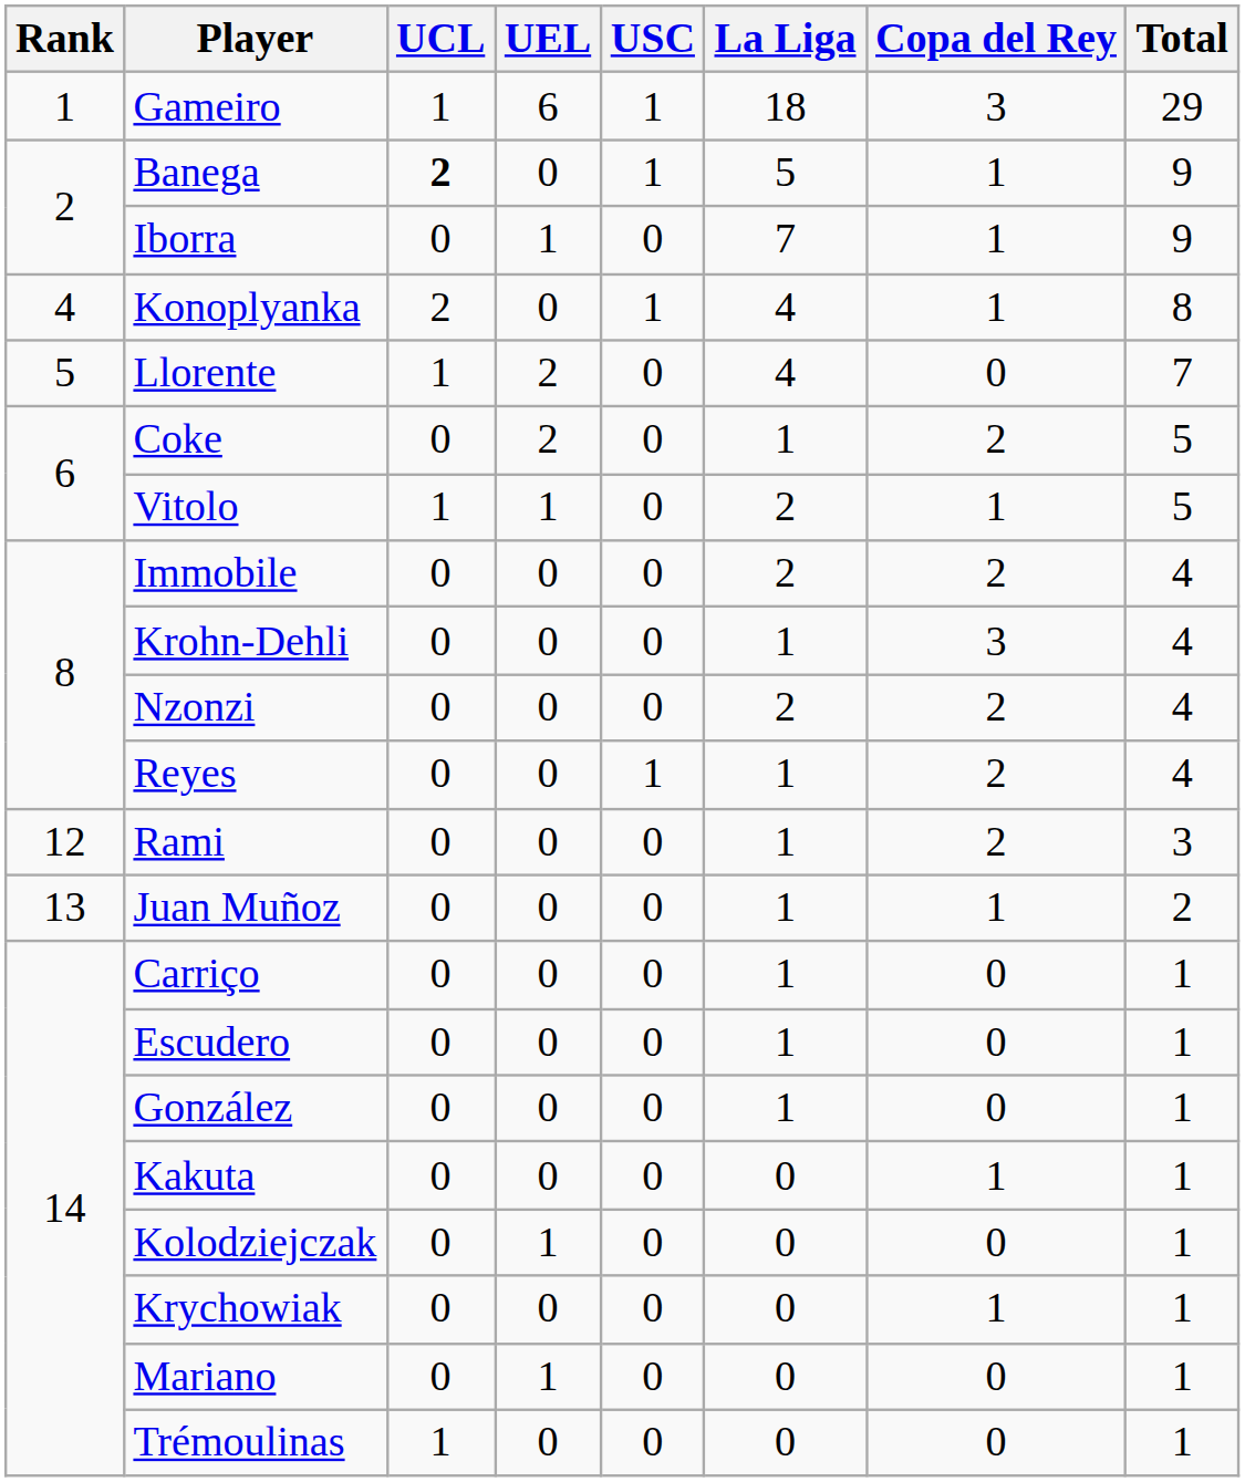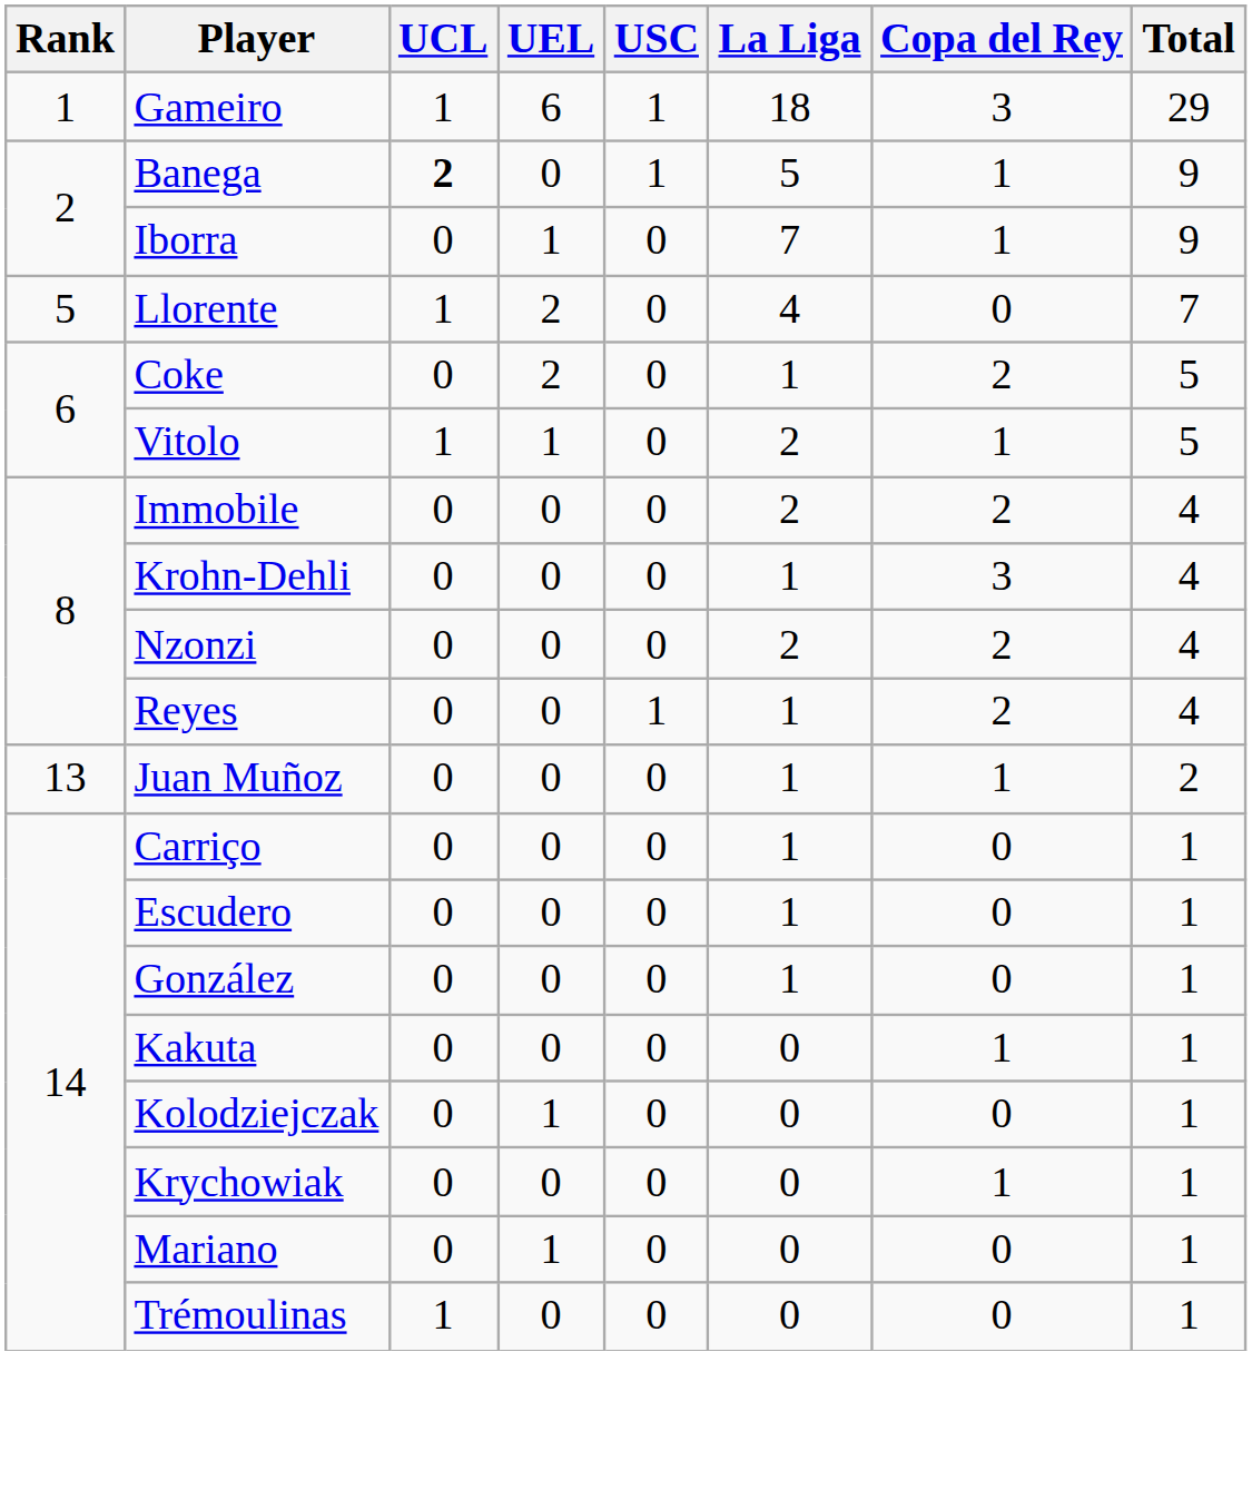 <table class="wikitable">
 <tr>
 <th>Rank</th>
 <th>Player</th>
 <th><a href='#'>UCL</a></th>
 <th><a href='#'>UEL</a></th>
 <th><a href='#'>USC</a></th>
 <th><a href='#'>La Liga</a></th>
 <th><a href='#'>Copa del Rey</a></th>
 <th>Total</th>
 </tr>
 <tr>
 <td align=center>1</td>
 <td> <a href='#'>Gameiro</a></td>
 <td align=center>1</td>
 <td align=center>6</td>
 <td align=center>1</td>
 <td align=center>18</td>
 <td align=center>3</td>
 <td align=center>29</td>
 </tr>
 <tr>
 <td rowspan=2 align=center>2</td>
 <td> <a href='#'>Banega</a></td>
 <td align=center><strong>2</strong></td>
 <td align=center>0</td>
 <td align=center>1</td>
 <td align=center>5</td>
 <td align=center>1</td>
 <td align=center>9</td>
 </tr>
 <tr>
 <td> <a href='#'>Iborra</a></td>
 <td align=center>0</td>
 <td align=center>1</td>
 <td align=center>0</td>
 <td align=center>7</td>
 <td align=center>1</td>
 <td align=center>9</td>
-</tr>
-<tr>
-<td align=center>4</td>
-<td> <a href='#'>Konoplyanka</a></td>
-<td align=center>2</td>
-<td align=center>0</td>
-<td align=center>1</td>
-<td align=center>4</td>
-<td align=center>1</td>
-<td align=center>8</td>
 </tr>
 <tr>
 <td align=center>5</td>
 <td> <a href='#'>Llorente</a></td>
 <td align=center>1</td>
 <td align=center>2</td>
 <td align=center>0</td>
 <td align=center>4</td>
 <td align=center>0</td>
 <td align=center>7</td>
 </tr>
 <tr>
 <td rowspan=2 align =center>6</td>
 <td> <a href='#'>Coke</a></td>
 <td align=center>0</td>
 <td align=center>2</td>
 <td align=center>0</td>
 <td align=center>1</td>
 <td align=center>2</td>
 <td align=center>5</td>
 </tr>
 <tr>
 <td> <a href='#'>Vitolo</a></td>
 <td align=center>1</td>
 <td align=center>1</td>
 <td align=center>0</td>
 <td align=center>2</td>
 <td align=center>1</td>
 <td align=center>5</td>
 </tr>
 <tr>
 <td rowspan=4 align=center>8</td>
 <td> <a href='#'>Immobile</a></td>
 <td align=center>0</td>
 <td align=center>0</td>
 <td align=center>0</td>
 <td align=center>2</td>
 <td align=center>2</td>
 <td align=center>4</td>
 </tr>
 <tr>
 <td> <a href='#'>Krohn-Dehli</a></td>
 <td align=center>0</td>
 <td align=center>0</td>
 <td align=center>0</td>
 <td align=center>1</td>
 <td align=center>3</td>
 <td align=center>4</td>
 </tr>
 <tr>
 <td> <a href='#'>Nzonzi</a></td>
 <td align=center>0</td>
 <td align=center>0</td>
 <td align=center>0</td>
 <td align=center>2</td>
 <td align=center>2</td>
 <td align=center>4</td>
 </tr>
 <tr>
 <td> <a href='#'>Reyes</a></td>
 <td align=center>0</td>
 <td align=center>0</td>
 <td align=center>1</td>
 <td align=center>1</td>
 <td align=center>2</td>
 <td align=center>4</td>
-</tr>
-<tr>
-<td align =center>12</td>
-<td> <a href='#'>Rami</a></td>
-<td align=center>0</td>
-<td align=center>0</td>
-<td align=center>0</td>
-<td align=center>1</td>
-<td align=center>2</td>
-<td align=center>3</td>
 </tr>
 <tr>
 <td align =center>13</td>
 <td> <a href='#'>Juan Muñoz</a></td>
 <td align=center>0</td>
 <td align=center>0</td>
 <td align=center>0</td>
 <td align=center>1</td>
 <td align=center>1</td>
 <td align=center>2</td>
 </tr>
 <tr>
 <td rowspan = 8 align =center>14</td>
 <td> <a href='#'>Carriço</a></td>
 <td align=center>0</td>
 <td align=center>0</td>
 <td align=center>0</td>
 <td align=center>1</td>
 <td align=center>0</td>
 <td align=center>1</td>
 </tr>
 <tr>
 <td> <a href='#'>Escudero</a></td>
 <td align=center>0</td>
 <td align=center>0</td>
 <td align=center>0</td>
 <td align=center>1</td>
 <td align=center>0</td>
 <td align=center>1</td>
 </tr>
 <tr>
 <td> <a href='#'>González</a></td>
 <td align=center>0</td>
 <td align=center>0</td>
 <td align=center>0</td>
 <td align=center>1</td>
 <td align=center>0</td>
 <td align=center>1</td>
 </tr>
 <tr>
 <td> <a href='#'>Kakuta</a></td>
 <td align=center>0</td>
 <td align=center>0</td>
 <td align=center>0</td>
 <td align=center>0</td>
 <td align=center>1</td>
 <td align=center>1</td>
 </tr>
 <tr>
 <td> <a href='#'>Kolodziejczak</a></td>
 <td align=center>0</td>
 <td align=center>1</td>
 <td align=center>0</td>
 <td align=center>0</td>
 <td align=center>0</td>
 <td align=center>1</td>
 </tr>
 <tr>
 <td> <a href='#'>Krychowiak</a></td>
 <td align=center>0</td>
 <td align=center>0</td>
 <td align=center>0</td>
 <td align=center>0</td>
 <td align=center>1</td>
 <td align=center>1</td>
 </tr>
 <tr>
 <td> <a href='#'>Mariano</a></td>
 <td align=center>0</td>
 <td align=center>1</td>
 <td align=center>0</td>
 <td align=center>0</td>
 <td align=center>0</td>
 <td align=center>1</td>
 </tr>
 <tr>
 <td> <a href='#'>Trémoulinas</a></td>
 <td align=center>1</td>
 <td align=center>0</td>
 <td align=center>0</td>
 <td align=center>0</td>
 <td align=center>0</td>
 <td align=center>1</td>
 </tr>
 </table>
